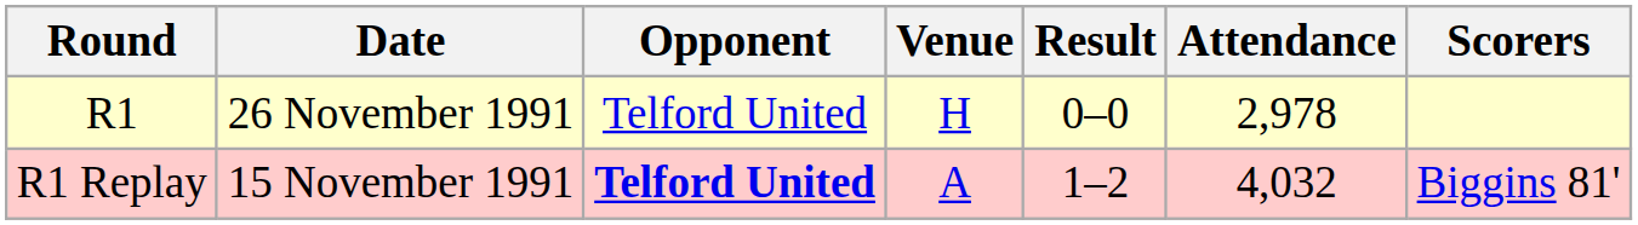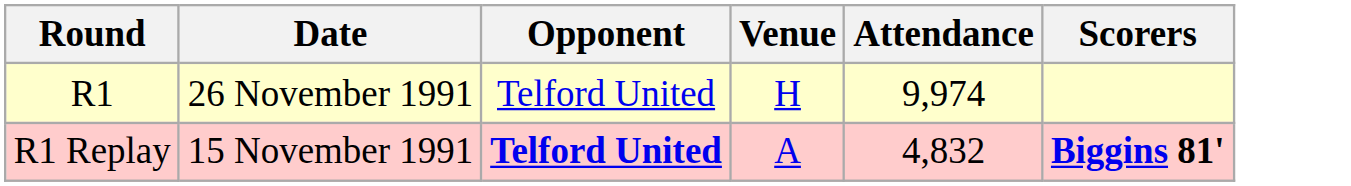 <table class="wikitable" style="font-size:100%; text-align:center">
 <tr>
 <th>Round</th>
 <th>Date</th>
 <th>Opponent</th>
 <th>Venue</th>
-<th>Result</th>
 <th>Attendance</th>
 <th>Scorers</th>
 </tr>
 <tr style="background-color: #FFFFCC;">
 <td>R1</td>
 <td>26 November 1991</td>
 <td><a href='#'>Telford United</a></td>
 <td><a href='#'>H</a></td>
-<td>0–0</td>
-<td>2,978</td>
+<td>9,974</td>
 <td></td>
 </tr>
 <tr style="background-color: #FFCCCC;">
 <td>R1 Replay</td>
 <td>15 November 1991</td>
 <td><strong><a href='#'>Telford United</a></strong></td>
 <td><a href='#'>A</a></td>
-<td>1–2</td>
-<td>4,032</td>
-<td><a href='#'>Biggins</a> 81'</td>
+<td>4,832</td>
+<td><strong><a href='#'>Biggins</a> 81'</strong></td>
 </tr>
 </table>
